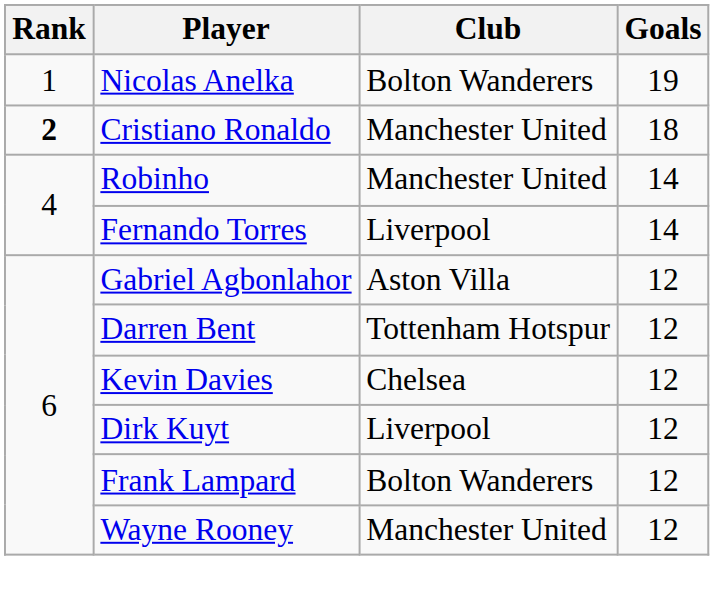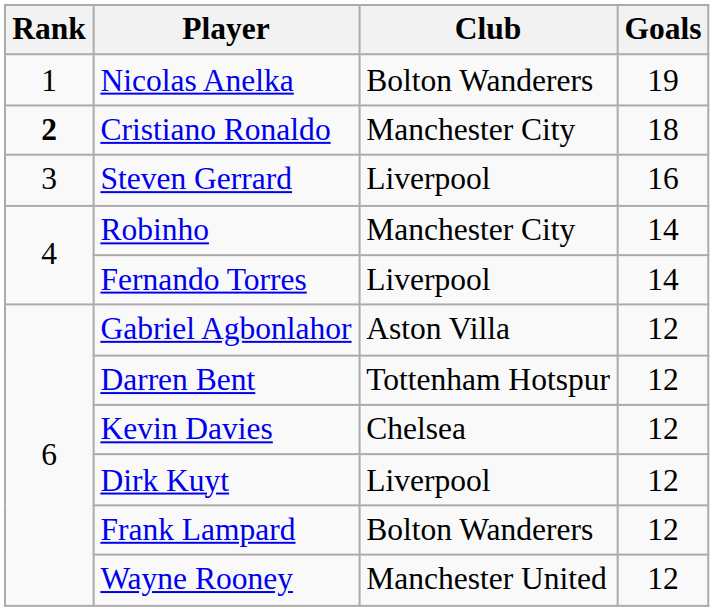 <table class="wikitable">
 <tr>
 <th>Rank</th>
 <th>Player</th>
 <th>Club</th>
 <th>Goals</th>
 </tr>
 <tr>
 <td align=center>1</td>
 <td> <a href='#'>Nicolas Anelka</a></td>
 <td>Bolton Wanderers</td>
 <td align=center>19</td>
 </tr>
 <tr>
 <td align=center><strong>2</strong></td>
 <td> <a href='#'>Cristiano Ronaldo</a></td>
-<td>Manchester United</td>
+<td>Manchester City</td>
 <td align=center>18</td>
+</tr>
+<tr>
+<td align=center>3</td>
+<td> <a href='#'>Steven Gerrard</a></td>
+<td>Liverpool</td>
+<td align=center>16</td>
 </tr>
 <tr>
 <td rowspan="2" style="text-align:center;">4</td>
 <td> <a href='#'>Robinho</a></td>
-<td>Manchester United</td>
+<td>Manchester City</td>
 <td align=center>14</td>
 </tr>
 <tr>
 <td> <a href='#'>Fernando Torres</a></td>
 <td>Liverpool</td>
 <td align=center>14</td>
 </tr>
 <tr>
 <td rowspan="6" style="text-align:center;">6</td>
 <td> <a href='#'>Gabriel Agbonlahor</a></td>
 <td>Aston Villa</td>
 <td align=center>12</td>
 </tr>
 <tr>
 <td> <a href='#'>Darren Bent</a></td>
 <td>Tottenham Hotspur</td>
 <td align=center>12</td>
 </tr>
 <tr>
 <td> <a href='#'>Kevin Davies</a></td>
 <td>Chelsea</td>
 <td align=center>12</td>
 </tr>
 <tr>
 <td> <a href='#'>Dirk Kuyt</a></td>
 <td>Liverpool</td>
 <td align=center>12</td>
 </tr>
 <tr>
 <td> <a href='#'>Frank Lampard</a></td>
 <td>Bolton Wanderers</td>
 <td align=center>12</td>
 </tr>
 <tr>
 <td> <a href='#'>Wayne Rooney</a></td>
 <td>Manchester United</td>
 <td align=center>12</td>
 </tr>
 </table>
